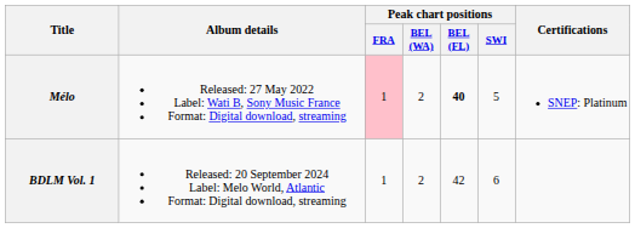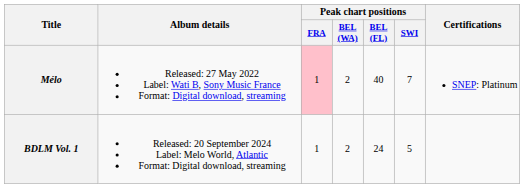 <table class="wikitable plainrowheaders" style="text-align:center;" border="1">
 <tr>
 <th scope="col" rowspan="2" style="width:9em;">Title</th>
 <th scope="col" rowspan="2" style="width:20em;">Album details</th>
 <th scope="col" colspan="4">Peak chart positions</th>
 <th scope="col" rowspan="2">Certifications</th>
 </tr>
 <tr>
 <th scope="col" style="width:3em;font-size:90%"><a href='#'>FRA</a><br></th>
 <th scope="col" style="width:3em;font-size:90%"><a href='#'>BEL<br>(WA)</a><br></th>
 <th scope="col" style="width:3em;font-size:90%"><a href='#'>BEL<br>(FL)</a><br></th>
 <th scope="col" style="width:3em;font-size:90%"><a href='#'>SWI</a><br></th>
 </tr>
 <tr>
 <th scope="row"><em>Mélo</em></th>
 <td><br><ul><li>Released: 27 May 2022</li><li>Label: <a href='#'>Wati B</a>, <a href='#'>Sony Music France</a></li><li>Format: <a href='#'>Digital download</a>, <a href='#'>streaming</a></li></ul></td>
 <td style="background: pink;">1</td>
 <td>2</td>
-<td><strong>40</strong></td>
-<td>5</td>
+<td>40</td>
+<td>7</td>
 <td><br><ul><li><a href='#'>SNEP</a>: Platinum</li></ul></td>
 </tr>
 <tr>
 <th scope="row"><em>BDLM Vol. 1</em></th>
 <td><br><ul><li>Released: 20 September 2024</li><li>Label: Melo World, <a href='#'>Atlantic</a></li><li>Format: Digital download, streaming</li></ul></td>
 <td>1</td>
 <td>2</td>
-<td>42</td>
-<td>6</td>
+<td>24</td>
+<td>5</td>
 <td></td>
 </tr>
 </table>
